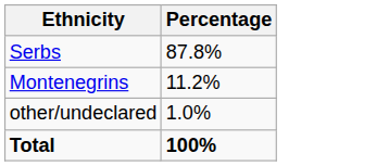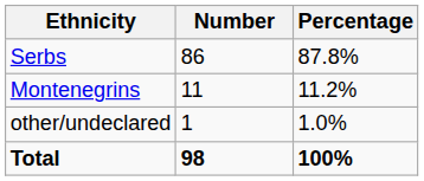 <table class="wikitable">
 <tr>
 <th width="100px">Ethnicity</th>
+<th width="80px">Number</th>
 <th width="80px">Percentage</th>
 </tr>
 <tr>
 <td><a href='#'>Serbs</a></td>
+<td>86</td>
 <td>87.8%</td>
 </tr>
 <tr>
 <td><a href='#'>Montenegrins</a></td>
+<td>11</td>
 <td>11.2%</td>
 </tr>
 <tr>
 <td>other/undeclared</td>
+<td>1</td>
 <td>1.0%</td>
 </tr>
 <tr>
 <td><strong>Total</strong></td>
+<td><strong>98</strong></td>
 <td><strong>100%</strong></td>
 </tr>
 </table>
